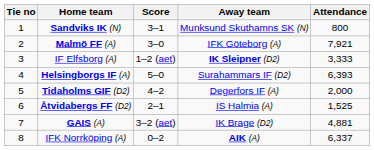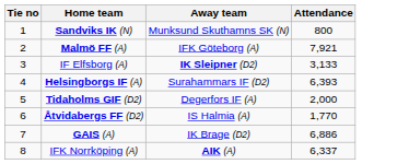 <table class="wikitable" style="text-align:center">
 <tr>
 <th style= width="40px">Tie no</th>
 <th style= width="150px">Home team</th>
-<th style= width="60px">Score</th>
 <th style= width="150px">Away team</th>
 <th style= width="30px">Attendance</th>
 </tr>
 <tr>
 <td>1</td>
 <td><strong><a href='#'>Sandviks IK</a></strong> <em><small>(N)</small></em></td>
-<td>3–1</td>
 <td><a href='#'>Munksund Skuthamns SK</a> <em><small>(N)</small></em></td>
 <td>800</td>
 </tr>
 <tr>
 <td>2</td>
 <td><strong><a href='#'>Malmö FF</a></strong> <em><small>(A)</small></em></td>
-<td>3–0</td>
 <td><a href='#'>IFK Göteborg</a> <em><small>(A)</small></em></td>
 <td>7,921</td>
 </tr>
 <tr>
 <td>3</td>
 <td><a href='#'>IF Elfsborg</a> <em><small>(A)</small></em></td>
-<td>1–2 (<a href='#'>aet</a>)</td>
 <td><strong><a href='#'>IK Sleipner</a></strong> <em><small>(D2)</small></em></td>
-<td>3,333</td>
+<td>3,133</td>
 </tr>
 <tr>
 <td>4</td>
 <td><strong><a href='#'>Helsingborgs IF</a></strong> <em><small>(A)</small></em></td>
-<td>5–0</td>
 <td><a href='#'>Surahammars IF</a> <em><small>(D2)</small></em></td>
 <td>6,393</td>
 </tr>
 <tr>
 <td>5</td>
 <td><strong><a href='#'>Tidaholms GIF</a></strong> <em><small>(D2)</small></em></td>
-<td>4–2</td>
 <td><a href='#'>Degerfors IF</a> <em><small>(A)</small></em></td>
 <td>2,000</td>
 </tr>
 <tr>
 <td>6</td>
 <td><strong><a href='#'>Åtvidabergs FF</a></strong> <em><small>(D2)</small></em></td>
-<td>2–1</td>
 <td><a href='#'>IS Halmia</a> <em><small>(A)</small></em></td>
-<td>1,525</td>
+<td>1,770</td>
 </tr>
 <tr>
 <td>7</td>
 <td><strong><a href='#'>GAIS</a></strong> <em><small>(A)</small></em></td>
-<td>3–2 (<a href='#'>aet</a>)</td>
 <td><a href='#'>IK Brage</a> <em><small>(D2)</small></em></td>
-<td>4,881</td>
+<td>6,886</td>
 </tr>
 <tr>
 <td>8</td>
 <td><a href='#'>IFK Norrköping</a> <em><small>(A)</small></em></td>
-<td>0–2</td>
 <td><strong><a href='#'>AIK</a></strong> <em><small>(A)</small></em></td>
 <td>6,337</td>
 </tr>
 </table>
